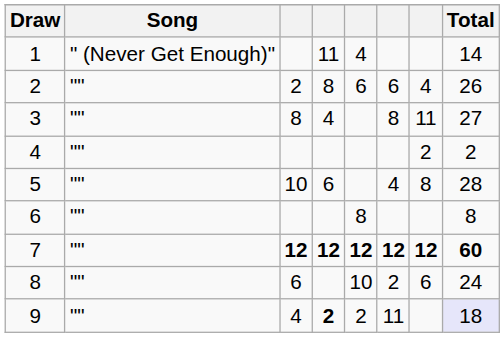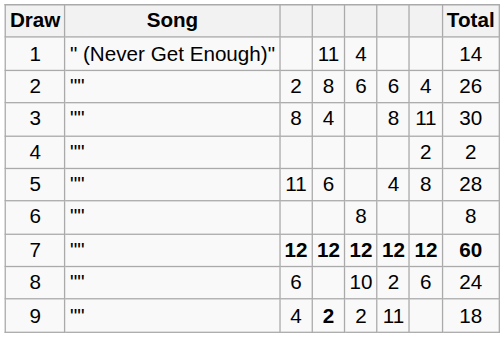 <table class="wikitable collapsible" style="margin: 1em auto 1em auto; text-align:center;">
 <tr>
 </tr>
 <tr>
 <th>Draw</th>
 <th>Song</th>
 <th><br><small></small></th>
 <th><br><small></small></th>
 <th><br><small></small></th>
 <th><br><small></small></th>
 <th><br><small></small></th>
 <th>Total</th>
 </tr>
 <tr>
 <td>1</td>
 <td align="left">" (Never Get Enough)"</td>
 <td></td>
 <td>11</td>
 <td>4</td>
 <td></td>
 <td></td>
 <td>14</td>
 </tr>
 <tr>
 <td>2</td>
 <td align="left">""</td>
 <td>2</td>
 <td>8</td>
 <td>6</td>
 <td>6</td>
 <td>4</td>
 <td>26</td>
 </tr>
 <tr>
 <td>3</td>
 <td align="left">""</td>
 <td>8</td>
 <td>4</td>
 <td></td>
 <td>8</td>
 <td>11</td>
-<td>27</td>
+<td>30</td>
 </tr>
 <tr>
 <td>4</td>
 <td align="left">""</td>
 <td></td>
 <td></td>
 <td></td>
 <td></td>
 <td>2</td>
 <td>2</td>
 </tr>
 <tr>
 <td>5</td>
 <td align="left">""</td>
-<td>10</td>
+<td>11</td>
 <td>6</td>
 <td></td>
 <td>4</td>
 <td>8</td>
 <td>28</td>
 </tr>
 <tr>
 <td>6</td>
 <td align="left">""</td>
 <td></td>
 <td></td>
 <td>8</td>
 <td></td>
 <td></td>
 <td>8</td>
 </tr>
 <tr>
 <td>7</td>
 <td align="left">""</td>
 <td><strong>12</strong></td>
 <td><strong>12</strong></td>
 <td><strong>12</strong></td>
 <td><strong>12</strong></td>
 <td><strong>12</strong></td>
 <td><strong>60</strong></td>
 </tr>
 <tr>
 <td>8</td>
 <td align="left">""</td>
 <td>6</td>
 <td></td>
 <td>10</td>
 <td>2</td>
 <td>6</td>
 <td>24</td>
 </tr>
 <tr>
 <td>9</td>
 <td align="left">""</td>
 <td>4</td>
 <td><strong>2</strong></td>
 <td>2</td>
 <td>11</td>
 <td></td>
-<td style="background: lavender;">18</td>
+<td>18</td>
 </tr>
 </table>
